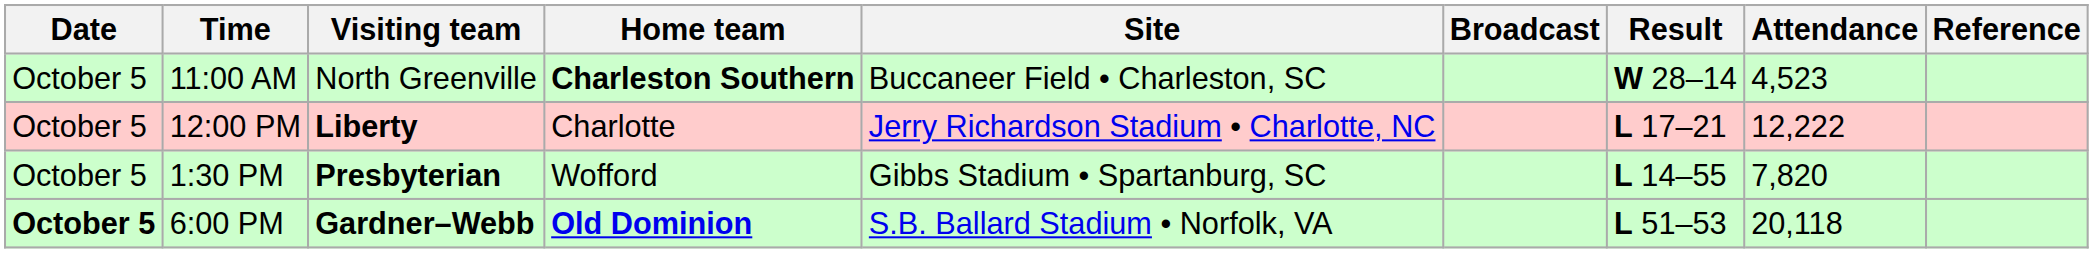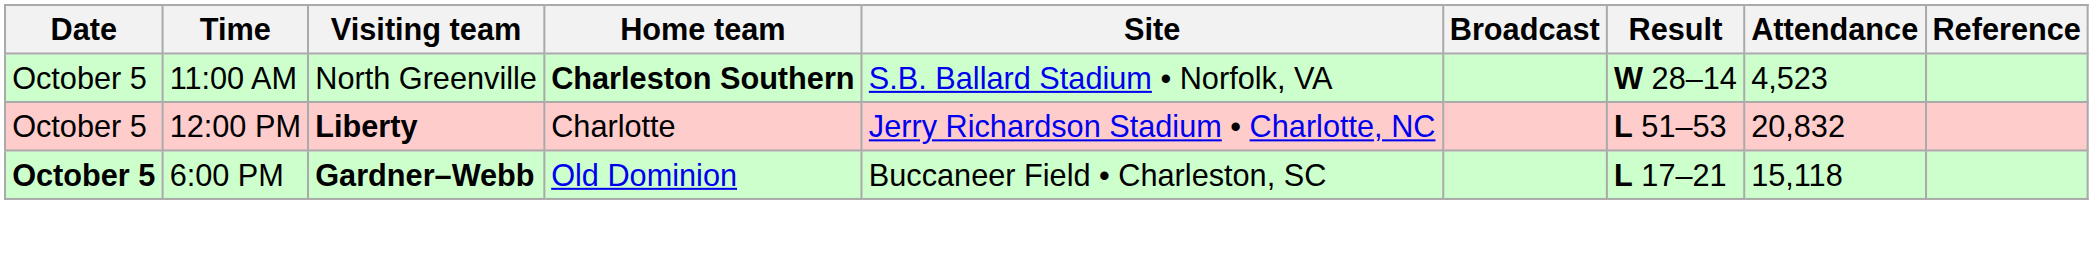 <table class="wikitable" style="font-size:95%;">
 <tr>
 <th>Date</th>
 <th>Time</th>
 <th>Visiting team</th>
 <th>Home team</th>
 <th>Site</th>
 <th>Broadcast</th>
 <th>Result</th>
 <th>Attendance</th>
 <th class="unsortable">Reference</th>
 </tr>
 <tr bgcolor=ccffcc>
 <td>October 5</td>
 <td>11:00 AM</td>
 <td>North Greenville</td>
 <td><strong>Charleston Southern</strong></td>
-<td>Buccaneer Field • Charleston, SC</td>
+<td><a href='#'>S.B. Ballard Stadium</a> • Norfolk, VA</td>
 <td></td>
 <td><strong>W</strong> 28–14</td>
 <td>4,523</td>
 <td></td>
 </tr>
 <tr bgcolor=ffcccc>
 <td>October 5</td>
 <td>12:00 PM</td>
 <td><strong>Liberty</strong></td>
 <td>Charlotte</td>
 <td><a href='#'>Jerry Richardson Stadium</a> • <a href='#'>Charlotte, NC</a></td>
 <td></td>
-<td><strong>L</strong> 17–21</td>
-<td>12,222</td>
-<td></td>
-</tr>
-<tr bgcolor=ccffcc>
-<td>October 5</td>
-<td>1:30 PM</td>
-<td><strong>Presbyterian</strong></td>
-<td>Wofford</td>
-<td>Gibbs Stadium • Spartanburg, SC</td>
-<td></td>
-<td><strong>L</strong> 14–55</td>
-<td>7,820</td>
+<td><strong>L</strong> 51–53</td>
+<td>20,832</td>
 <td></td>
 </tr>
 <tr bgcolor=ccffcc>
 <td><strong>October 5</strong></td>
 <td>6:00 PM</td>
 <td><strong>Gardner–Webb</strong></td>
-<td><strong><a href='#'>Old Dominion</a></strong></td>
-<td><a href='#'>S.B. Ballard Stadium</a> • Norfolk, VA</td>
+<td><a href='#'>Old Dominion</a></td>
+<td>Buccaneer Field • Charleston, SC</td>
 <td></td>
-<td><strong>L</strong> 51–53</td>
-<td>20,118</td>
+<td><strong>L</strong> 17–21</td>
+<td>15,118</td>
 <td></td>
 </tr>
 </table>
